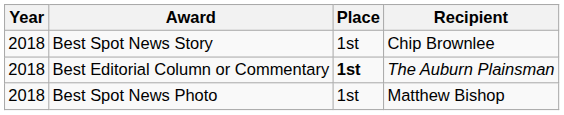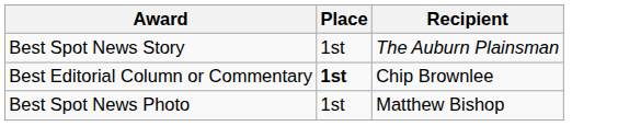 <table class="wikitable">
 <tr>
-<th>Year</th>
 <th>Award</th>
 <th>Place</th>
 <th>Recipient</th>
 </tr>
 <tr>
-<td>2018</td>
 <td>Best Spot News Story</td>
 <td>1st</td>
+<td><em>The Auburn Plainsman</em></td>
+</tr>
+<tr>
+<td>Best Editorial Column or Commentary</td>
+<td><strong>1st</strong></td>
 <td>Chip Brownlee</td>
 </tr>
 <tr>
-<td>2018</td>
-<td>Best Editorial Column or Commentary</td>
-<td><strong>1st</strong></td>
-<td><em>The Auburn Plainsman</em></td>
-</tr>
-<tr>
-<td>2018</td>
 <td>Best Spot News Photo</td>
 <td>1st</td>
 <td>Matthew Bishop</td>
 </tr>
 </table>
